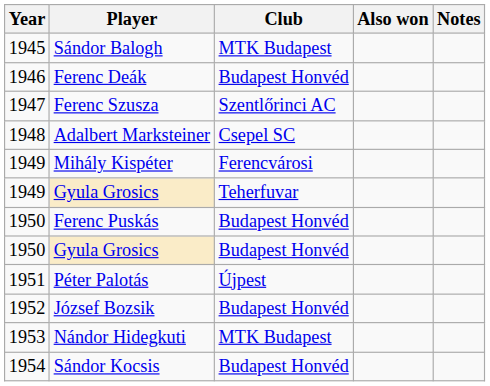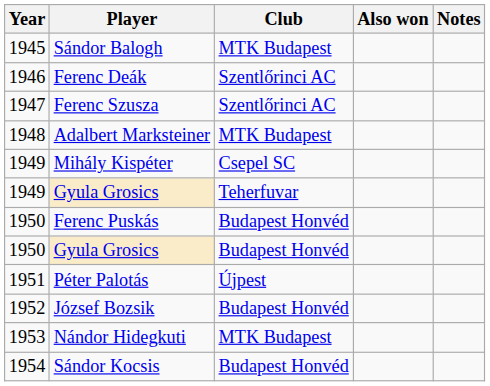 <table class="sortable wikitable" style="text-align: center;">
 <tr>
 <th>Year</th>
 <th>Player</th>
 <th>Club</th>
 <th class="unsortable">Also won</th>
 <th class="unsortable" align=center>Notes</th>
 </tr>
 <tr>
 <td>1945</td>
 <td align=left><a href='#'>Sándor Balogh</a></td>
 <td align=left> <a href='#'>MTK Budapest</a></td>
 <td></td>
 <td></td>
 </tr>
 <tr>
 <td>1946</td>
 <td align=left><a href='#'>Ferenc Deák</a></td>
-<td align=left> <a href='#'>Budapest Honvéd</a></td>
+<td align=left> <a href='#'>Szentlőrinci AC</a></td>
 <td></td>
 <td></td>
 </tr>
 <tr>
 <td>1947</td>
 <td align=left><a href='#'>Ferenc Szusza</a></td>
 <td align=left> <a href='#'>Szentlőrinci AC</a></td>
 <td></td>
 <td></td>
 </tr>
 <tr>
 <td>1948</td>
 <td align=left><a href='#'>Adalbert Marksteiner</a></td>
-<td align=left> <a href='#'>Csepel SC</a></td>
+<td align=left> <a href='#'>MTK Budapest</a></td>
 <td></td>
 <td></td>
 </tr>
 <tr>
 <td>1949</td>
 <td align=left><a href='#'>Mihály Kispéter</a></td>
-<td align=left> <a href='#'>Ferencvárosi</a></td>
+<td align=left> <a href='#'>Csepel SC</a></td>
 <td></td>
 <td></td>
 </tr>
 <tr>
 <td>1949</td>
 <td align=left style="background-color:#faecc8"><a href='#'>Gyula Grosics</a></td>
 <td align=left> <a href='#'>Teherfuvar</a></td>
 <td></td>
 <td></td>
 </tr>
 <tr>
 <td>1950</td>
 <td align=left><a href='#'>Ferenc Puskás</a></td>
 <td align=left> <a href='#'>Budapest Honvéd</a></td>
 <td></td>
 <td></td>
 </tr>
 <tr>
 <td>1950</td>
 <td align=left style="background-color:#faecc8"><a href='#'>Gyula Grosics</a></td>
 <td align=left> <a href='#'>Budapest Honvéd</a></td>
 <td></td>
 <td></td>
 </tr>
 <tr>
 <td>1951</td>
 <td align=left><a href='#'>Péter Palotás</a></td>
 <td align=left> <a href='#'>Újpest</a></td>
 <td></td>
 <td></td>
 </tr>
 <tr>
 <td>1952</td>
 <td align=left><a href='#'>József Bozsik</a></td>
 <td align=left> <a href='#'>Budapest Honvéd</a></td>
 <td></td>
 <td></td>
 </tr>
 <tr>
 <td>1953</td>
 <td align=left><a href='#'>Nándor Hidegkuti</a></td>
 <td align=left> <a href='#'>MTK Budapest</a></td>
 <td></td>
 <td></td>
 </tr>
 <tr>
 <td>1954</td>
 <td align=left><a href='#'>Sándor Kocsis</a></td>
 <td align=left> <a href='#'>Budapest Honvéd</a></td>
 <td></td>
 <td></td>
 </tr>
 </table>
